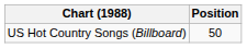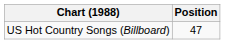 <table class="wikitable">
 <tr>
 <th>Chart (1988)</th>
 <th>Position</th>
 </tr>
 <tr>
 <td>US Hot Country Songs (<em>Billboard</em>)</td>
-<td align="center">50</td>
+<td align="center">47</td>
 </tr>
 </table>
